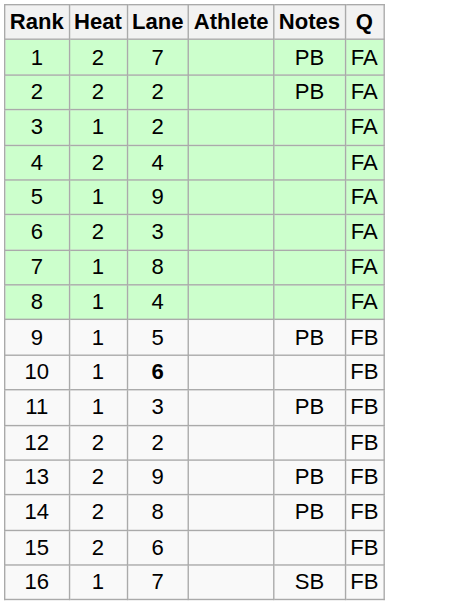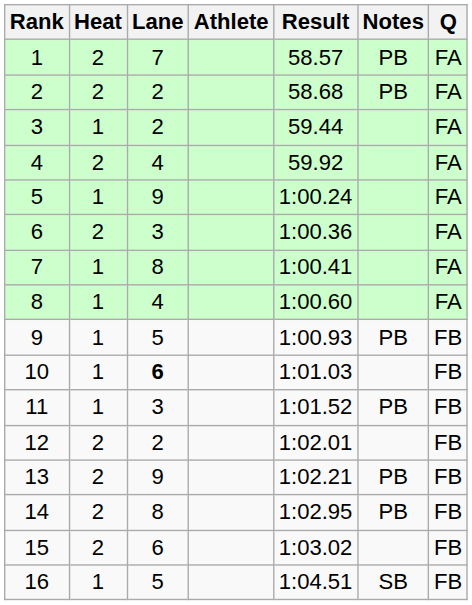 <table class="wikitable sortable" style="text-align:center">
 <tr>
 <th>Rank</th>
 <th>Heat</th>
 <th>Lane</th>
 <th>Athlete</th>
+<th>Result</th>
 <th>Notes</th>
 <th>Q</th>
 </tr>
 <tr bgcolor=ccffcc>
 <td>1</td>
 <td>2</td>
 <td>7</td>
 <td align=left></td>
+<td>58.57</td>
 <td>PB</td>
 <td>FA</td>
 </tr>
 <tr bgcolor=ccffcc>
 <td>2</td>
 <td>2</td>
 <td>2</td>
 <td align=left></td>
+<td>58.68</td>
 <td>PB</td>
 <td>FA</td>
 </tr>
 <tr bgcolor=ccffcc>
 <td>3</td>
 <td>1</td>
 <td>2</td>
 <td align=left></td>
+<td>59.44</td>
 <td></td>
 <td>FA</td>
 </tr>
 <tr bgcolor=ccffcc>
 <td>4</td>
 <td>2</td>
 <td>4</td>
 <td align=left></td>
+<td>59.92</td>
 <td></td>
 <td>FA</td>
 </tr>
 <tr bgcolor=ccffcc>
 <td>5</td>
 <td>1</td>
 <td>9</td>
 <td align=left></td>
+<td>1:00.24</td>
 <td></td>
 <td>FA</td>
 </tr>
 <tr bgcolor=ccffcc>
 <td>6</td>
 <td>2</td>
 <td>3</td>
 <td align=left></td>
+<td>1:00.36</td>
 <td></td>
 <td>FA</td>
 </tr>
 <tr bgcolor=ccffcc>
 <td>7</td>
 <td>1</td>
 <td>8</td>
 <td align=left></td>
+<td>1:00.41</td>
 <td></td>
 <td>FA</td>
 </tr>
 <tr bgcolor=ccffcc>
 <td>8</td>
 <td>1</td>
 <td>4</td>
 <td align=left></td>
+<td>1:00.60</td>
 <td></td>
 <td>FA</td>
 </tr>
 <tr>
 <td>9</td>
 <td>1</td>
 <td>5</td>
 <td align=left></td>
+<td>1:00.93</td>
 <td>PB</td>
 <td>FB</td>
 </tr>
 <tr>
 <td>10</td>
 <td>1</td>
 <td><strong>6</strong></td>
 <td align=left></td>
+<td>1:01.03</td>
 <td></td>
 <td>FB</td>
 </tr>
 <tr>
 <td>11</td>
 <td>1</td>
 <td>3</td>
 <td align=left></td>
+<td>1:01.52</td>
 <td>PB</td>
 <td>FB</td>
 </tr>
 <tr>
 <td>12</td>
 <td>2</td>
 <td>2</td>
 <td align=left></td>
+<td>1:02.01</td>
 <td></td>
 <td>FB</td>
 </tr>
 <tr>
 <td>13</td>
 <td>2</td>
 <td>9</td>
 <td align=left></td>
+<td>1:02.21</td>
 <td>PB</td>
 <td>FB</td>
 </tr>
 <tr>
 <td>14</td>
 <td>2</td>
 <td>8</td>
 <td align=left></td>
+<td>1:02.95</td>
 <td>PB</td>
 <td>FB</td>
 </tr>
 <tr>
 <td>15</td>
 <td>2</td>
 <td>6</td>
 <td align=left></td>
+<td>1:03.02</td>
 <td></td>
 <td>FB</td>
 </tr>
 <tr>
 <td>16</td>
 <td>1</td>
-<td>7</td>
+<td>5</td>
 <td align=left></td>
+<td>1:04.51</td>
 <td>SB</td>
 <td>FB</td>
 </tr>
 </table>
